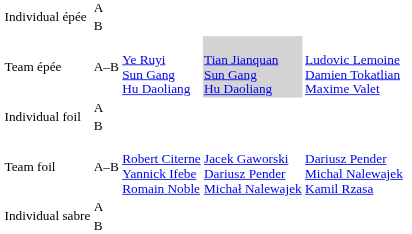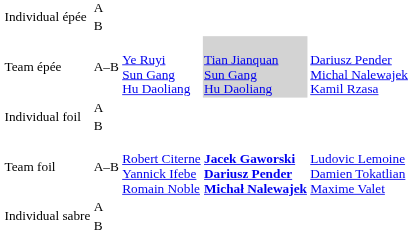 <table>
 <tr>
 <td rowspan=2>Individual épée</td>
 <td>A<br></td>
 <td></td>
 <td></td>
 <td></td>
 </tr>
 <tr>
 <td>B</td>
 <td nowrap></td>
 <td></td>
 <td></td>
 </tr>
 <tr>
 <td>Team épée</td>
 <td>A–B</td>
 <td><br><a href='#'>Ye Ruyi</a><br><a href='#'>Sun Gang</a><br><a href='#'>Hu Daoliang</a></td>
 <td style="background: lightgrey;"><br><a href='#'>Tian Jianquan</a><br><a href='#'>Sun Gang</a><br><a href='#'>Hu Daoliang</a></td>
-<td nowrap><br><a href='#'>Ludovic Lemoine</a><br><a href='#'>Damien Tokatlian</a><br><a href='#'>Maxime Valet</a></td>
+<td><br><a href='#'>Dariusz Pender</a><br><a href='#'>Michal Nalewajek</a><br><a href='#'>Kamil Rzasa</a></td>
 </tr>
 <tr>
 <td rowspan=2>Individual foil</td>
 <td>A</td>
 <td></td>
 <td></td>
 <td></td>
 </tr>
 <tr>
 <td>B</td>
 <td></td>
 <td></td>
 <td></td>
 </tr>
 <tr>
 <td>Team foil</td>
 <td>A–B</td>
 <td><br><a href='#'>Robert Citerne</a><br><a href='#'>Yannick Ifebe</a><br><a href='#'>Romain Noble</a></td>
-<td><br><a href='#'>Jacek Gaworski</a><br><a href='#'>Dariusz Pender</a><br><a href='#'>Michał Nalewajek</a></td>
-<td><br><a href='#'>Dariusz Pender</a><br><a href='#'>Michal Nalewajek</a><br><a href='#'>Kamil Rzasa</a></td>
+<td><strong><br><a href='#'>Jacek Gaworski</a><br><a href='#'>Dariusz Pender</a><br><a href='#'>Michał Nalewajek</a></strong></td>
+<td nowrap><br><a href='#'>Ludovic Lemoine</a><br><a href='#'>Damien Tokatlian</a><br><a href='#'>Maxime Valet</a></td>
 </tr>
 <tr>
 <td rowspan=2>Individual sabre</td>
 <td>A</td>
 <td></td>
 <td></td>
 <td></td>
 </tr>
 <tr>
 <td>B</td>
 <td></td>
 <td nowrap></td>
 <td></td>
 </tr>
 </table>
